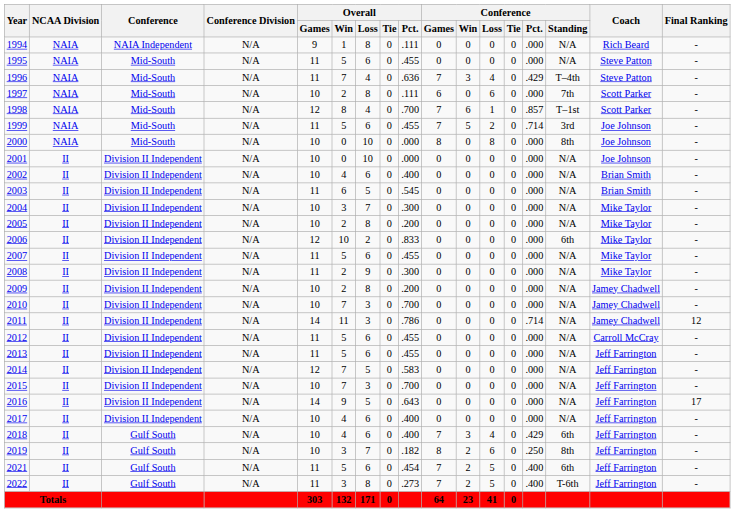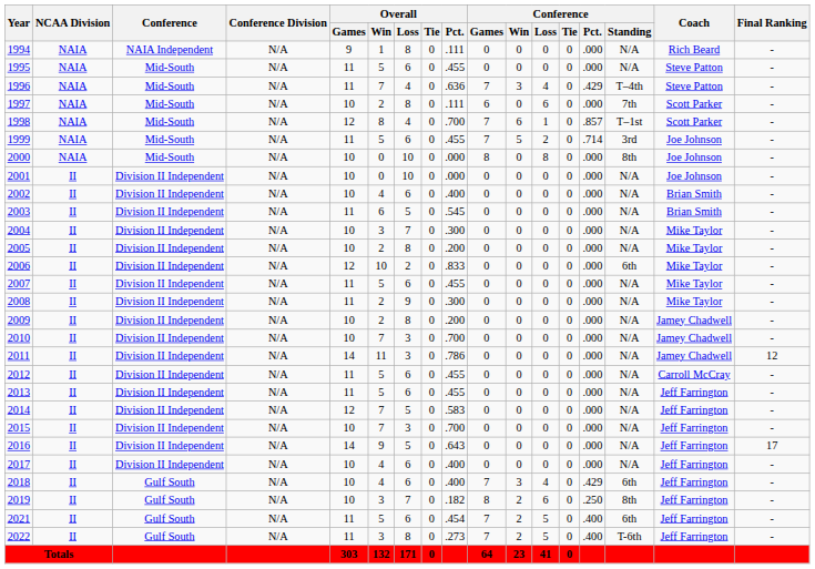 <table class="wikitable" style="text-align: center;">
 <tr>
 <th rowspan=2>Year</th>
 <th rowspan=2>NCAA Division</th>
 <th rowspan=2>Conference</th>
 <th rowspan=2>Conference Division</th>
 <th colspan="5">Overall</th>
 <th colspan="6">Conference</th>
 <th rowspan=2>Coach</th>
 <th rowspan=2>Final Ranking</th>
 </tr>
 <tr>
 <th>Games</th>
 <th>Win</th>
 <th>Loss</th>
 <th>Tie</th>
 <th>Pct.</th>
 <th>Games</th>
 <th>Win</th>
 <th>Loss</th>
 <th>Tie</th>
 <th>Pct.</th>
 <th>Standing</th>
 </tr>
 <tr>
 <td><a href='#'>1994</a></td>
 <td><a href='#'>NAIA</a></td>
 <td><a href='#'>NAIA Independent</a></td>
 <td>N/A</td>
 <td>9</td>
 <td>1</td>
 <td>8</td>
 <td>0</td>
 <td>.111</td>
 <td>0</td>
 <td>0</td>
 <td>0</td>
 <td>0</td>
 <td>.000</td>
 <td>N/A</td>
 <td><a href='#'>Rich Beard</a></td>
 <td>-</td>
 </tr>
 <tr>
 <td><a href='#'>1995</a></td>
 <td><a href='#'>NAIA</a></td>
 <td><a href='#'>Mid-South</a></td>
 <td>N/A</td>
 <td>11</td>
 <td>5</td>
 <td>6</td>
 <td>0</td>
 <td>.455</td>
 <td>0</td>
 <td>0</td>
 <td>0</td>
 <td>0</td>
 <td>.000</td>
 <td>N/A</td>
 <td><a href='#'>Steve Patton</a></td>
 <td>-</td>
 </tr>
 <tr>
 <td><a href='#'>1996</a></td>
 <td><a href='#'>NAIA</a></td>
 <td><a href='#'>Mid-South</a></td>
 <td>N/A</td>
 <td>11</td>
 <td>7</td>
 <td>4</td>
 <td>0</td>
 <td>.636</td>
 <td>7</td>
 <td>3</td>
 <td>4</td>
 <td>0</td>
 <td>.429</td>
 <td>T–4th</td>
 <td><a href='#'>Steve Patton</a></td>
 <td>-</td>
 </tr>
 <tr>
 <td><a href='#'>1997</a></td>
 <td><a href='#'>NAIA</a></td>
 <td><a href='#'>Mid-South</a></td>
 <td>N/A</td>
 <td>10</td>
 <td>2</td>
 <td>8</td>
 <td>0</td>
 <td>.111</td>
 <td>6</td>
 <td>0</td>
 <td>6</td>
 <td>0</td>
 <td>.000</td>
 <td>7th</td>
 <td><a href='#'>Scott Parker</a></td>
 <td>-</td>
 </tr>
 <tr>
 <td><a href='#'>1998</a></td>
 <td><a href='#'>NAIA</a></td>
 <td><a href='#'>Mid-South</a></td>
 <td>N/A</td>
 <td>12</td>
 <td>8</td>
 <td>4</td>
 <td>0</td>
 <td>.700</td>
 <td>7</td>
 <td>6</td>
 <td>1</td>
 <td>0</td>
 <td>.857</td>
 <td>T–1st</td>
 <td><a href='#'>Scott Parker</a></td>
 <td>-</td>
 </tr>
 <tr>
 <td><a href='#'>1999</a></td>
 <td><a href='#'>NAIA</a></td>
 <td><a href='#'>Mid-South</a></td>
 <td>N/A</td>
 <td>11</td>
 <td>5</td>
 <td>6</td>
 <td>0</td>
 <td>.455</td>
 <td>7</td>
 <td>5</td>
 <td>2</td>
 <td>0</td>
 <td>.714</td>
 <td>3rd</td>
 <td><a href='#'>Joe Johnson</a></td>
 <td>-</td>
 </tr>
 <tr>
 <td><a href='#'>2000</a></td>
 <td><a href='#'>NAIA</a></td>
 <td><a href='#'>Mid-South</a></td>
 <td>N/A</td>
 <td>10</td>
 <td>0</td>
 <td>10</td>
 <td>0</td>
 <td>.000</td>
 <td>8</td>
 <td>0</td>
 <td>8</td>
 <td>0</td>
 <td>.000</td>
 <td>8th</td>
 <td><a href='#'>Joe Johnson</a></td>
 <td>-</td>
 </tr>
 <tr>
 <td><a href='#'>2001</a></td>
 <td><a href='#'>II</a></td>
 <td><a href='#'>Division II Independent</a></td>
 <td>N/A</td>
 <td>10</td>
 <td>0</td>
 <td>10</td>
 <td>0</td>
 <td>.000</td>
 <td>0</td>
 <td>0</td>
 <td>0</td>
 <td>0</td>
 <td>.000</td>
 <td>N/A</td>
 <td><a href='#'>Joe Johnson</a></td>
 <td>-</td>
 </tr>
 <tr>
 <td><a href='#'>2002</a></td>
 <td><a href='#'>II</a></td>
 <td><a href='#'>Division II Independent</a></td>
 <td>N/A</td>
 <td>10</td>
 <td>4</td>
 <td>6</td>
 <td>0</td>
 <td>.400</td>
 <td>0</td>
 <td>0</td>
 <td>0</td>
 <td>0</td>
 <td>.000</td>
 <td>N/A</td>
 <td><a href='#'>Brian Smith</a></td>
 <td>-</td>
 </tr>
 <tr>
 <td><a href='#'>2003</a></td>
 <td><a href='#'>II</a></td>
 <td><a href='#'>Division II Independent</a></td>
 <td>N/A</td>
 <td>11</td>
 <td>6</td>
 <td>5</td>
 <td>0</td>
 <td>.545</td>
 <td>0</td>
 <td>0</td>
 <td>0</td>
 <td>0</td>
 <td>.000</td>
 <td>N/A</td>
 <td><a href='#'>Brian Smith</a></td>
 <td>-</td>
 </tr>
 <tr>
 <td><a href='#'>2004</a></td>
 <td><a href='#'>II</a></td>
 <td><a href='#'>Division II Independent</a></td>
 <td>N/A</td>
 <td>10</td>
 <td>3</td>
 <td>7</td>
 <td>0</td>
 <td>.300</td>
 <td>0</td>
 <td>0</td>
 <td>0</td>
 <td>0</td>
 <td>.000</td>
 <td>N/A</td>
 <td><a href='#'>Mike Taylor</a></td>
 <td>-</td>
 </tr>
 <tr>
 <td><a href='#'>2005</a></td>
 <td><a href='#'>II</a></td>
 <td><a href='#'>Division II Independent</a></td>
 <td>N/A</td>
 <td>10</td>
 <td>2</td>
 <td>8</td>
 <td>0</td>
 <td>.200</td>
 <td>0</td>
 <td>0</td>
 <td>0</td>
 <td>0</td>
 <td>.000</td>
 <td>N/A</td>
 <td><a href='#'>Mike Taylor</a></td>
 <td>-</td>
 </tr>
 <tr>
 <td><a href='#'>2006</a></td>
 <td><a href='#'>II</a></td>
 <td><a href='#'>Division II Independent</a></td>
 <td>N/A</td>
 <td>12</td>
 <td>10</td>
 <td>2</td>
 <td>0</td>
 <td>.833</td>
 <td>0</td>
 <td>0</td>
 <td>0</td>
 <td>0</td>
 <td>.000</td>
 <td>6th</td>
 <td><a href='#'>Mike Taylor</a></td>
 <td>-</td>
 </tr>
 <tr>
 <td><a href='#'>2007</a></td>
 <td><a href='#'>II</a></td>
 <td><a href='#'>Division II Independent</a></td>
 <td>N/A</td>
 <td>11</td>
 <td>5</td>
 <td>6</td>
 <td>0</td>
 <td>.455</td>
 <td>0</td>
 <td>0</td>
 <td>0</td>
 <td>0</td>
 <td>.000</td>
 <td>N/A</td>
 <td><a href='#'>Mike Taylor</a></td>
 <td>-</td>
 </tr>
 <tr>
 <td><a href='#'>2008</a></td>
 <td><a href='#'>II</a></td>
 <td><a href='#'>Division II Independent</a></td>
 <td>N/A</td>
 <td>11</td>
 <td>2</td>
 <td>9</td>
 <td>0</td>
 <td>.300</td>
 <td>0</td>
 <td>0</td>
 <td>0</td>
 <td>0</td>
 <td>.000</td>
 <td>N/A</td>
 <td><a href='#'>Mike Taylor</a></td>
 <td>-</td>
 </tr>
 <tr>
 <td><a href='#'>2009</a></td>
 <td><a href='#'>II</a></td>
 <td><a href='#'>Division II Independent</a></td>
 <td>N/A</td>
 <td>10</td>
 <td>2</td>
 <td>8</td>
 <td>0</td>
 <td>.200</td>
 <td>0</td>
 <td>0</td>
 <td>0</td>
 <td>0</td>
 <td>.000</td>
 <td>N/A</td>
 <td><a href='#'>Jamey Chadwell</a></td>
 <td>-</td>
 </tr>
 <tr>
 <td><a href='#'>2010</a></td>
 <td><a href='#'>II</a></td>
 <td><a href='#'>Division II Independent</a></td>
 <td>N/A</td>
 <td>10</td>
 <td>7</td>
 <td>3</td>
 <td>0</td>
 <td>.700</td>
 <td>0</td>
 <td>0</td>
 <td>0</td>
 <td>0</td>
 <td>.000</td>
 <td>N/A</td>
 <td><a href='#'>Jamey Chadwell</a></td>
 <td>-</td>
 </tr>
 <tr>
 <td><a href='#'>2011</a></td>
 <td><a href='#'>II</a></td>
 <td><a href='#'>Division II Independent</a></td>
 <td>N/A</td>
 <td>14</td>
 <td>11</td>
 <td>3</td>
 <td>0</td>
 <td>.786</td>
 <td>0</td>
 <td>0</td>
 <td>0</td>
 <td>0</td>
-<td>.714</td>
+<td>.000</td>
 <td>N/A</td>
 <td><a href='#'>Jamey Chadwell</a></td>
 <td>12</td>
 </tr>
 <tr>
 <td><a href='#'>2012</a></td>
 <td><a href='#'>II</a></td>
 <td><a href='#'>Division II Independent</a></td>
 <td>N/A</td>
 <td>11</td>
 <td>5</td>
 <td>6</td>
 <td>0</td>
 <td>.455</td>
 <td>0</td>
 <td>0</td>
 <td>0</td>
 <td>0</td>
 <td>.000</td>
 <td>N/A</td>
 <td><a href='#'>Carroll McCray</a></td>
 <td>-</td>
 </tr>
 <tr>
 <td><a href='#'>2013</a></td>
 <td><a href='#'>II</a></td>
 <td><a href='#'>Division II Independent</a></td>
 <td>N/A</td>
 <td>11</td>
 <td>5</td>
 <td>6</td>
 <td>0</td>
 <td>.455</td>
 <td>0</td>
 <td>0</td>
 <td>0</td>
 <td>0</td>
 <td>.000</td>
 <td>N/A</td>
 <td><a href='#'>Jeff Farrington</a></td>
 <td>-</td>
 </tr>
 <tr>
 <td><a href='#'>2014</a></td>
 <td><a href='#'>II</a></td>
 <td><a href='#'>Division II Independent</a></td>
 <td>N/A</td>
 <td>12</td>
 <td>7</td>
 <td>5</td>
 <td>0</td>
 <td>.583</td>
 <td>0</td>
 <td>0</td>
 <td>0</td>
 <td>0</td>
 <td>.000</td>
 <td>N/A</td>
 <td><a href='#'>Jeff Farrington</a></td>
 <td>-</td>
 </tr>
 <tr>
 <td><a href='#'>2015</a></td>
 <td><a href='#'>II</a></td>
 <td><a href='#'>Division II Independent</a></td>
 <td>N/A</td>
 <td>10</td>
 <td>7</td>
 <td>3</td>
 <td>0</td>
 <td>.700</td>
 <td>0</td>
 <td>0</td>
 <td>0</td>
 <td>0</td>
 <td>.000</td>
 <td>N/A</td>
 <td><a href='#'>Jeff Farrington</a></td>
 <td>-</td>
 </tr>
 <tr>
 <td><a href='#'>2016</a></td>
 <td><a href='#'>II</a></td>
 <td><a href='#'>Division II Independent</a></td>
 <td>N/A</td>
 <td>14</td>
 <td>9</td>
 <td>5</td>
 <td>0</td>
 <td>.643</td>
 <td>0</td>
 <td>0</td>
 <td>0</td>
 <td>0</td>
 <td>.000</td>
 <td>N/A</td>
 <td><a href='#'>Jeff Farrington</a></td>
 <td>17</td>
 </tr>
 <tr>
 <td><a href='#'>2017</a></td>
 <td><a href='#'>II</a></td>
 <td><a href='#'>Division II Independent</a></td>
 <td>N/A</td>
 <td>10</td>
 <td>4</td>
 <td>6</td>
 <td>0</td>
 <td>.400</td>
 <td>0</td>
 <td>0</td>
 <td>0</td>
 <td>0</td>
 <td>.000</td>
 <td>N/A</td>
 <td><a href='#'>Jeff Farrington</a></td>
 <td>-</td>
 </tr>
 <tr>
 <td><a href='#'>2018</a></td>
 <td><a href='#'>II</a></td>
 <td><a href='#'>Gulf South</a></td>
 <td>N/A</td>
 <td>10</td>
 <td>4</td>
 <td>6</td>
 <td>0</td>
 <td>.400</td>
 <td>7</td>
 <td>3</td>
 <td>4</td>
 <td>0</td>
 <td>.429</td>
 <td>6th</td>
 <td><a href='#'>Jeff Farrington</a></td>
 <td>-</td>
 </tr>
 <tr>
 <td><a href='#'>2019</a></td>
 <td><a href='#'>II</a></td>
 <td><a href='#'>Gulf South</a></td>
 <td>N/A</td>
 <td>10</td>
 <td>3</td>
 <td>7</td>
 <td>0</td>
 <td>.182</td>
 <td>8</td>
 <td>2</td>
 <td>6</td>
 <td>0</td>
 <td>.250</td>
 <td>8th</td>
 <td><a href='#'>Jeff Farrington</a></td>
 <td>-</td>
 </tr>
 <tr>
 <td><a href='#'>2021</a></td>
 <td><a href='#'>II</a></td>
 <td><a href='#'>Gulf South</a></td>
 <td>N/A</td>
 <td>11</td>
 <td>5</td>
 <td>6</td>
 <td>0</td>
 <td>.454</td>
 <td>7</td>
 <td>2</td>
 <td>5</td>
 <td>0</td>
 <td>.400</td>
 <td>6th</td>
 <td><a href='#'>Jeff Farrington</a></td>
 <td>-</td>
 </tr>
 <tr>
 <td><a href='#'>2022</a></td>
 <td><a href='#'>II</a></td>
 <td><a href='#'>Gulf South</a></td>
 <td>N/A</td>
 <td>11</td>
 <td>3</td>
 <td>8</td>
 <td>0</td>
 <td>.273</td>
 <td>7</td>
 <td>2</td>
 <td>5</td>
 <td>0</td>
 <td>.400</td>
 <td>T-6th</td>
 <td><a href='#'>Jeff Farrington</a></td>
 <td>-</td>
 </tr>
 <tr>
 <td colspan=2 bgcolor="#FF0000"><span> <strong>Totals</strong></span></td>
 <td colspan=1 bgcolor="#FF0000"></td>
 <td colspan=1 bgcolor="#FF0000"></td>
 <td colspan=1 bgcolor="#FF0000"><span> <strong>303</strong></span></td>
 <td colspan=1 bgcolor="#FF0000"><span> <strong>132</strong></span></td>
 <td colspan=1 bgcolor="#FF0000"><span> <strong>171</strong></span></td>
 <td colspan=1 bgcolor="#FF0000"><span> <strong>0</strong></span></td>
 <td colspan=1 bgcolor="#FF0000"><span> <strong></strong></span></td>
 <td colspan=1 bgcolor="#FF0000"><span> <strong>64</strong></span></td>
 <td colspan=1 bgcolor="#FF0000"><span> <strong>23</strong></span></td>
 <td colspan=1 bgcolor="#FF0000"><span> <strong>41</strong></span></td>
 <td colspan=1 bgcolor="#FF0000"><span> <strong>0</strong></span></td>
 <td colspan=1 bgcolor="#FF0000"><span> <strong></strong></span></td>
 <td colspan=1 bgcolor="#FF0000"></td>
 <td colspan=1 bgcolor="#FF0000"></td>
 <td colspan=1 bgcolor="#FF0000"></td>
 </tr>
 </table>
